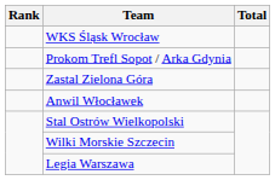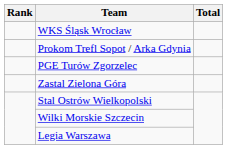 <table class="sortable wikitable plainrowheaders">
 <tr>
 <th scope="col">Rank</th>
 <th scope="col">Team</th>
 <th scope="col">Total</th>
 </tr>
 <tr>
 <td rowspan="1"></td>
 <td><a href='#'>WKS Śląsk Wrocław</a></td>
 <td></td>
 </tr>
 <tr>
 <td rowspan="1"></td>
 <td><a href='#'>Prokom Trefl Sopot</a> / <a href='#'>Arka Gdynia</a></td>
 <td></td>
 </tr>
 <tr>
 <td rowspan="1"></td>
-<td><a href='#'>Zastal Zielona Góra</a></td>
+<td><a href='#'>PGE Turów Zgorzelec</a></td>
 <td></td>
 </tr>
 <tr>
 <td rowspan="1"></td>
-<td><a href='#'>Anwil Włocławek</a></td>
-<td rowspan="1"></td>
+<td><a href='#'>Zastal Zielona Góra</a></td>
+<td></td>
 </tr>
 <tr>
 <td rowspan="3"></td>
 <td><a href='#'>Stal Ostrów Wielkopolski</a></td>
 <td rowspan="3"></td>
 </tr>
 <tr>
 <td><a href='#'>Wilki Morskie Szczecin</a></td>
 </tr>
 <tr>
 <td><a href='#'>Legia Warszawa</a></td>
 </tr>
 </table>
